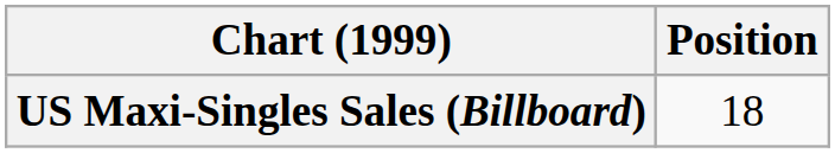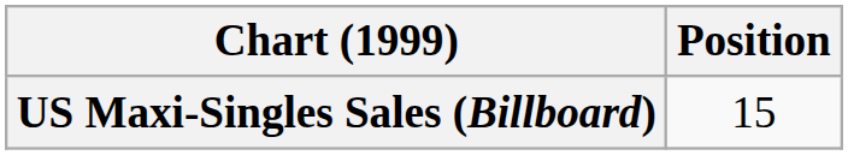 <table class="wikitable plainrowheaders" style="text-align:center">
 <tr>
 <th>Chart (1999)</th>
 <th>Position</th>
 </tr>
 <tr>
 <th scope="row">US Maxi-Singles Sales (<em>Billboard</em>)</th>
-<td>18</td>
+<td>15</td>
 </tr>
 </table>
